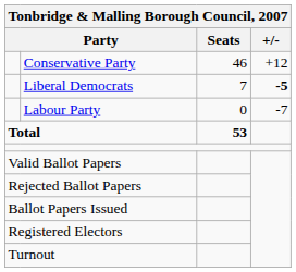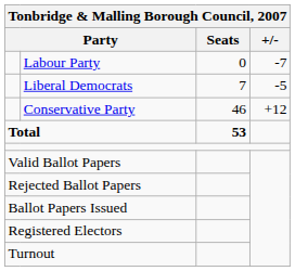 <table class="wikitable" border="1" style="text-align:right; font-size:100%">
 <tr>
 <th align=center colspan=4>Tonbridge & Malling Borough Council, 2007</th>
 </tr>
 <tr>
 <th align=left colspan=2>Party</th>
 <th align=center>Seats</th>
 <th align=center>+/-</th>
 </tr>
 <tr>
 <td bgcolor=> </td>
-<td align=left><a href='#'>Conservative Party</a></td>
-<td>46</td>
-<td>+12</td>
+<td align=left><a href='#'>Labour Party</a></td>
+<td>0</td>
+<td>-7</td>
 </tr>
 <tr>
 <td bgcolor=> </td>
 <td align=left><a href='#'>Liberal Democrats</a></td>
 <td>7</td>
-<td><strong>-5</strong></td>
+<td>-5</td>
 </tr>
 <tr>
 <td bgcolor=> </td>
-<td align=left><a href='#'>Labour Party</a></td>
-<td>0</td>
-<td>-7</td>
+<td align=left><a href='#'>Conservative Party</a></td>
+<td>46</td>
+<td>+12</td>
 </tr>
 <tr>
 <td align=left colspan=2><strong>Total</strong></td>
 <td><strong>53</strong></td>
 <td></td>
 </tr>
 <tr>
 <td align=left colspan=4></td>
 </tr>
 <tr>
 <td align=left colspan=2>Valid Ballot Papers</td>
 <td></td>
 <td rowspan=5></td>
 </tr>
 <tr>
 <td align=left colspan=2>Rejected Ballot Papers</td>
 <td></td>
 </tr>
 <tr>
 <td align=left colspan=2>Ballot Papers Issued</td>
 <td></td>
 </tr>
 <tr>
 <td align=left colspan=2>Registered Electors</td>
 <td></td>
 </tr>
 <tr>
 <td align=left colspan=2>Turnout</td>
 <td></td>
 </tr>
 </table>
